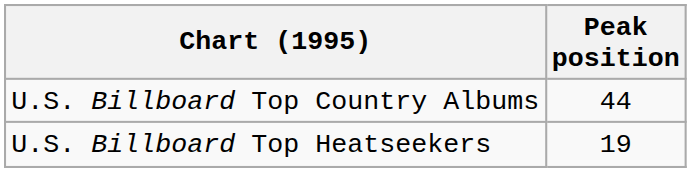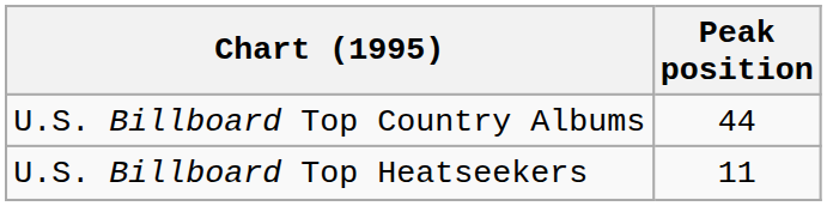 <table class="wikitable">
 <tr>
 <th>Chart (1995)</th>
 <th>Peak<br>position</th>
 </tr>
 <tr>
 <td>U.S. <em>Billboard</em> Top Country Albums</td>
 <td align="center">44</td>
 </tr>
 <tr>
 <td>U.S. <em>Billboard</em> Top Heatseekers</td>
-<td align="center">19</td>
+<td align="center">11</td>
 </tr>
 </table>
